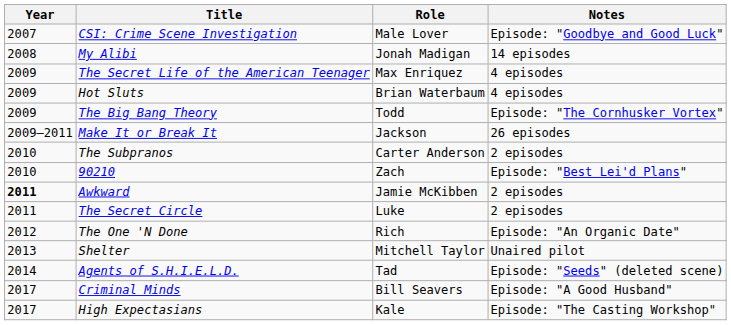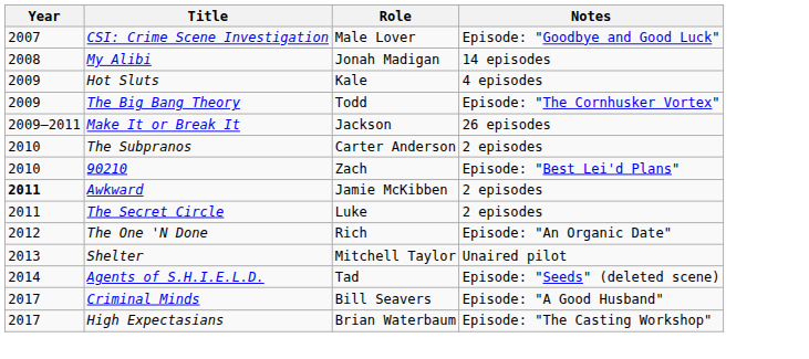 <table class="wikitable sortable">
 <tr>
 <th>Year</th>
 <th>Title</th>
 <th>Role</th>
 <th class="unsortable">Notes</th>
 </tr>
 <tr>
 <td>2007</td>
 <td><em><a href='#'>CSI: Crime Scene Investigation</a></em></td>
 <td>Male Lover</td>
 <td>Episode: "<a href='#'>Goodbye and Good Luck</a>"</td>
 </tr>
 <tr>
 <td>2008</td>
 <td><em><a href='#'>My Alibi</a></em></td>
 <td>Jonah Madigan</td>
 <td>14 episodes</td>
 </tr>
 <tr>
 <td>2009</td>
-<td><em><a href='#'>The Secret Life of the American Teenager</a></em></td>
-<td>Max Enriquez</td>
-<td>4 episodes</td>
-</tr>
-<tr>
-<td>2009</td>
 <td><em>Hot Sluts</em></td>
-<td>Brian Waterbaum</td>
+<td>Kale</td>
 <td>4 episodes</td>
 </tr>
 <tr>
 <td>2009</td>
 <td><em><a href='#'>The Big Bang Theory</a></em></td>
 <td>Todd</td>
 <td>Episode: "<a href='#'>The Cornhusker Vortex</a>"</td>
 </tr>
 <tr>
 <td>2009–2011</td>
 <td><em><a href='#'>Make It or Break It</a></em></td>
 <td>Jackson</td>
 <td>26 episodes</td>
 </tr>
 <tr>
 <td>2010</td>
 <td><em>The Subpranos</em></td>
 <td>Carter Anderson</td>
 <td>2 episodes</td>
 </tr>
 <tr>
 <td>2010</td>
 <td><em><a href='#'>90210</a></em></td>
 <td>Zach</td>
 <td>Episode: "<a href='#'>Best Lei'd Plans</a>"</td>
 </tr>
 <tr>
 <td><strong>2011</strong></td>
 <td><em><a href='#'>Awkward</a></em></td>
 <td>Jamie McKibben</td>
 <td>2 episodes</td>
 </tr>
 <tr>
 <td>2011</td>
 <td><em><a href='#'>The Secret Circle</a></em></td>
 <td>Luke</td>
 <td>2 episodes</td>
 </tr>
 <tr>
 <td>2012</td>
 <td><em>The One 'N Done</em></td>
 <td>Rich</td>
 <td>Episode: "An Organic Date"</td>
 </tr>
 <tr>
 <td>2013</td>
 <td><em>Shelter</em></td>
 <td>Mitchell Taylor</td>
 <td>Unaired pilot</td>
 </tr>
 <tr>
 <td>2014</td>
 <td><em><a href='#'>Agents of S.H.I.E.L.D.</a></em></td>
 <td>Tad</td>
 <td>Episode: "<a href='#'>Seeds</a>" (deleted scene)</td>
 </tr>
 <tr>
 <td>2017</td>
 <td><em><a href='#'>Criminal Minds</a></em></td>
 <td>Bill Seavers</td>
 <td>Episode: "A Good Husband"</td>
 </tr>
 <tr>
 <td>2017</td>
 <td><em>High Expectasians</em></td>
-<td>Kale</td>
+<td>Brian Waterbaum</td>
 <td>Episode: "The Casting Workshop"</td>
 </tr>
 </table>
